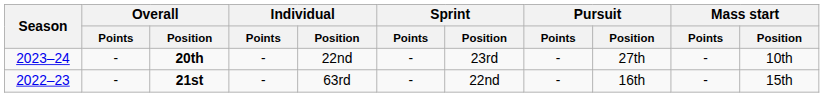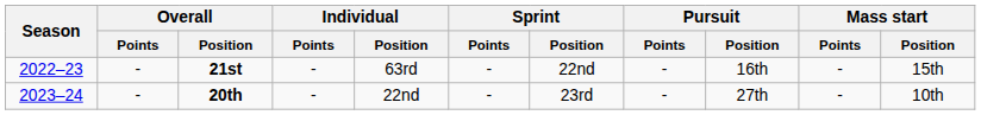 <table class="wikitable" style="text-align:center;" width="75%">
 <tr class="hintergrundfarbe5">
 <th rowspan="2" style="width:4%;">Season</th>
 <th colspan="2">Overall</th>
 <th colspan="2">Individual</th>
 <th colspan="2">Sprint</th>
 <th colspan="2">Pursuit</th>
 <th colspan="2">Mass start</th>
 </tr>
 <tr class="hintergrundfarbe5">
 <th style="width:5%;"><small>Points</small></th>
 <th style="width:5%;"><small>Position</small></th>
 <th style="width:5%;"><small>Points</small></th>
 <th style="width:5%;"><small>Position</small></th>
 <th style="width:5%;"><small>Points</small></th>
 <th style="width:5%;"><small>Position</small></th>
 <th style="width:5%;"><small>Points</small></th>
 <th style="width:5%;"><small>Position</small></th>
 <th style="width:5%;"><small>Points</small></th>
 <th style="width:5%;"><small>Position</small></th>
 </tr>
 <tr>
+<td><a href='#'>2022–23</a></td>
+<td>-</td>
+<td><strong>21st</strong></td>
+<td>-</td>
+<td>63rd</td>
+<td>-</td>
+<td>22nd</td>
+<td>-</td>
+<td>16th</td>
+<td>-</td>
+<td>15th</td>
+</tr>
+<tr>
 <td><a href='#'>2023–24</a></td>
 <td>-</td>
 <td><strong>20th</strong></td>
 <td>-</td>
 <td>22nd</td>
 <td>-</td>
 <td>23rd</td>
 <td>-</td>
 <td>27th</td>
 <td>-</td>
 <td>10th</td>
 </tr>
-<tr>
-<td><a href='#'>2022–23</a></td>
-<td>-</td>
-<td><strong>21st</strong></td>
-<td>-</td>
-<td>63rd</td>
-<td>-</td>
-<td>22nd</td>
-<td>-</td>
-<td>16th</td>
-<td>-</td>
-<td>15th</td>
-</tr>
 </table>
